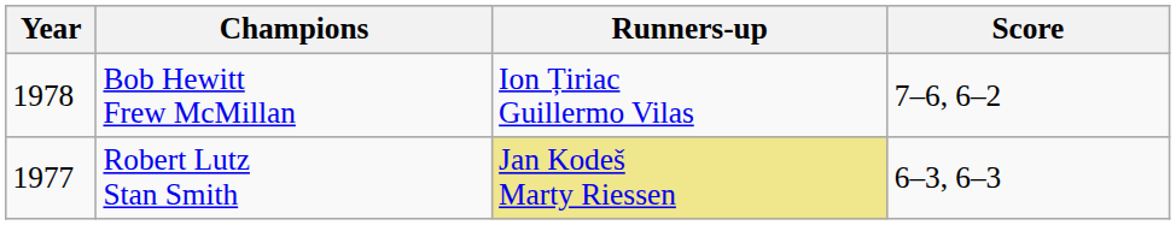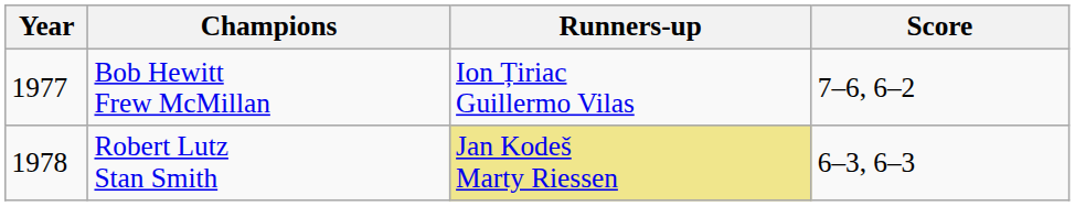 <table class=wikitable>
 <tr>
 <th style="width:40px">Year</th>
 <th style="width:200px">Champions</th>
 <th style="width:200px">Runners-up</th>
 <th style="width:140px" class="unsortable">Score</th>
 </tr>
 <tr>
-<td>1978</td>
+<td>1977</td>
 <td> <a href='#'>Bob Hewitt</a><br> <a href='#'>Frew McMillan</a></td>
 <td> <a href='#'>Ion Țiriac</a><br> <a href='#'>Guillermo Vilas</a></td>
 <td>7–6, 6–2</td>
 </tr>
 <tr>
-<td>1977</td>
+<td>1978</td>
 <td> <a href='#'>Robert Lutz</a><br> <a href='#'>Stan Smith</a></td>
 <td style="background: khaki;"> <a href='#'>Jan Kodeš</a><br> <a href='#'>Marty Riessen</a></td>
 <td>6–3, 6–3</td>
 </tr>
 </table>
